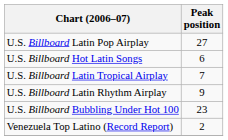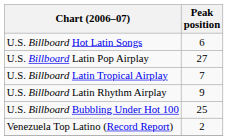 <table class="wikitable">
 <tr>
 <th>Chart (2006–07)</th>
 <th>Peak<br>position</th>
 </tr>
 <tr>
+<td>U.S. <em>Billboard</em> <a href='#'>Hot Latin Songs</a></td>
+<td align="center">6</td>
+</tr>
+<tr>
 <td>U.S. <em><a href='#'>Billboard</a></em> Latin Pop Airplay</td>
 <td align="center">27</td>
-</tr>
-<tr>
-<td>U.S. <em>Billboard</em> <a href='#'>Hot Latin Songs</a></td>
-<td align="center">6</td>
 </tr>
 <tr>
 <td>U.S. <em>Billboard</em> <a href='#'>Latin Tropical Airplay</a></td>
 <td align="center">7</td>
 </tr>
 <tr>
 <td>U.S. <em>Billboard</em> Latin Rhythm Airplay</td>
 <td align="center">9</td>
 </tr>
 <tr>
 <td>U.S. <em>Billboard</em> <a href='#'>Bubbling Under Hot 100</a></td>
-<td align="center">23</td>
+<td align="center">25</td>
 </tr>
 <tr>
 <td>Venezuela Top Latino (<a href='#'>Record Report</a>)</td>
 <td align="center">2</td>
 </tr>
 <tr>
 </tr>
 </table>
